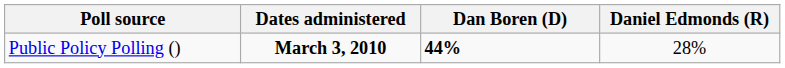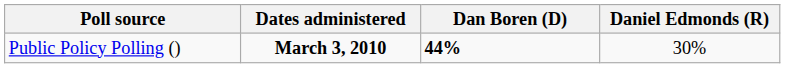 <table class="wikitable">
 <tr valign=bottom>
 <th style="width:200px;">Poll source</th>
 <th style="width:150px;">Dates administered</th>
 <th style="width:150px;">Dan Boren (D)</th>
 <th style="width:150px;">Daniel Edmonds (R)</th>
 </tr>
 <tr>
 <td><a href='#'>Public Policy Polling</a> ()</td>
 <td align=center><strong>March 3, 2010</strong></td>
 <td><strong>44%</strong></td>
-<td align=center>28%</td>
+<td align=center>30%</td>
 </tr>
 </table>
